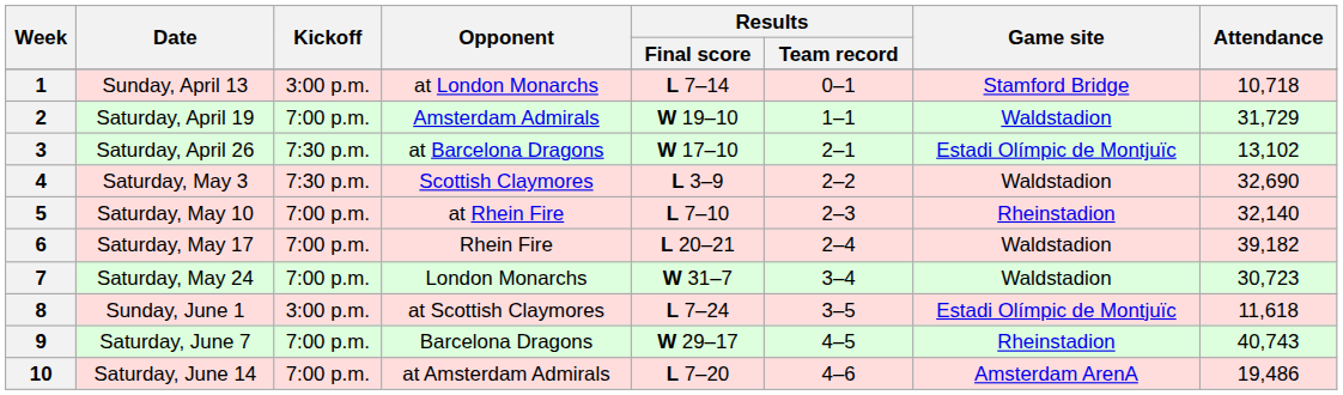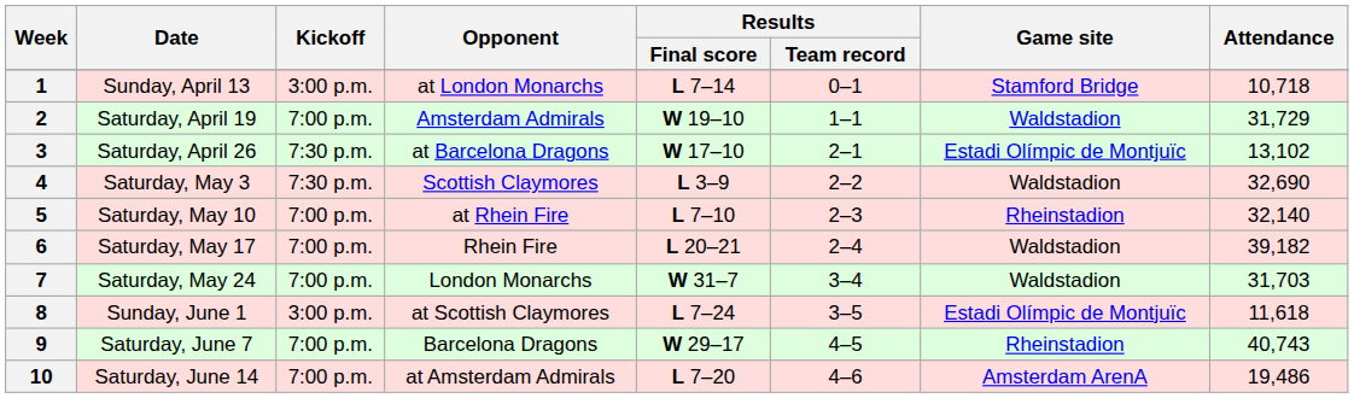 <table class="wikitable" style="font-size:95%; text-align:center; width:66em">
 <tr>
 <th rowspan="2">Week</th>
 <th rowspan="2">Date</th>
 <th rowspan="2">Kickoff </th>
 <th rowspan="2">Opponent</th>
 <th colspan="2">Results</th>
 <th rowspan="2">Game site</th>
 <th rowspan="2">Attendance</th>
 </tr>
 <tr>
 <th>Final score</th>
 <th>Team record</th>
 </tr>
 <tr>
 </tr>
 <tr bgcolor="#FFDDDD">
 <th>1</th>
 <td>Sunday, April 13</td>
 <td>3:00 p.m.</td>
 <td>at <a href='#'>London Monarchs</a></td>
 <td><strong>L</strong> 7–14</td>
 <td>0–1</td>
 <td><a href='#'>Stamford Bridge</a></td>
 <td>10,718</td>
 </tr>
 <tr bgcolor="#DDFFDD">
 <th>2</th>
 <td>Saturday, April 19</td>
 <td>7:00 p.m.</td>
 <td><a href='#'>Amsterdam Admirals</a></td>
 <td><strong>W</strong> 19–10</td>
 <td>1–1</td>
 <td><a href='#'>Waldstadion</a></td>
 <td>31,729</td>
 </tr>
 <tr bgcolor="#DDFFDD">
 <th>3</th>
 <td>Saturday, April 26</td>
 <td>7:30 p.m.</td>
 <td>at <a href='#'>Barcelona Dragons</a></td>
 <td><strong>W</strong> 17–10</td>
 <td>2–1</td>
 <td><a href='#'>Estadi Olímpic de Montjuïc</a></td>
 <td>13,102</td>
 </tr>
 <tr bgcolor="#FFDDDD">
 <th>4</th>
 <td>Saturday, May 3</td>
 <td>7:30 p.m.</td>
 <td><a href='#'>Scottish Claymores</a></td>
 <td><strong>L</strong> 3–9</td>
 <td>2–2</td>
 <td>Waldstadion</td>
 <td>32,690</td>
 </tr>
 <tr bgcolor="#FFDDDD">
 <th>5</th>
 <td>Saturday, May 10</td>
 <td>7:00 p.m.</td>
 <td>at <a href='#'>Rhein Fire</a></td>
 <td><strong>L</strong> 7–10</td>
 <td>2–3</td>
 <td><a href='#'>Rheinstadion</a></td>
 <td>32,140</td>
 </tr>
 <tr bgcolor="#FFDDDD">
 <th>6</th>
 <td>Saturday, May 17</td>
 <td>7:00 p.m.</td>
 <td>Rhein Fire</td>
 <td><strong>L</strong> 20–21</td>
 <td>2–4</td>
 <td>Waldstadion</td>
 <td>39,182</td>
 </tr>
 <tr bgcolor="#DDFFDD">
 <th>7</th>
 <td>Saturday, May 24</td>
 <td>7:00 p.m.</td>
 <td>London Monarchs</td>
 <td><strong>W</strong> 31–7</td>
 <td>3–4</td>
 <td>Waldstadion</td>
-<td>30,723</td>
+<td>31,703</td>
 </tr>
 <tr bgcolor="#FFDDDD">
 <th>8</th>
 <td>Sunday, June 1</td>
 <td>3:00 p.m.</td>
 <td>at Scottish Claymores</td>
 <td><strong>L</strong> 7–24</td>
 <td>3–5</td>
 <td><a href='#'>Estadi Olímpic de Montjuïc</a></td>
 <td>11,618</td>
 </tr>
 <tr bgcolor="#DDFFDD">
 <th>9</th>
 <td>Saturday, June 7</td>
 <td>7:00 p.m.</td>
 <td>Barcelona Dragons</td>
 <td><strong>W</strong> 29–17</td>
 <td>4–5</td>
 <td><a href='#'>Rheinstadion</a></td>
 <td>40,743</td>
 </tr>
 <tr bgcolor="#FFDDDD">
 <th>10</th>
 <td>Saturday, June 14</td>
 <td>7:00 p.m.</td>
 <td>at Amsterdam Admirals</td>
 <td><strong>L</strong> 7–20</td>
 <td>4–6</td>
 <td><a href='#'>Amsterdam ArenA</a></td>
 <td>19,486</td>
 </tr>
 </table>
